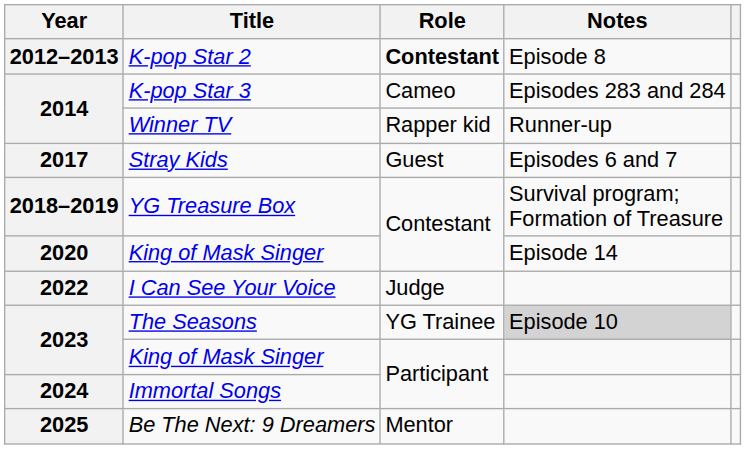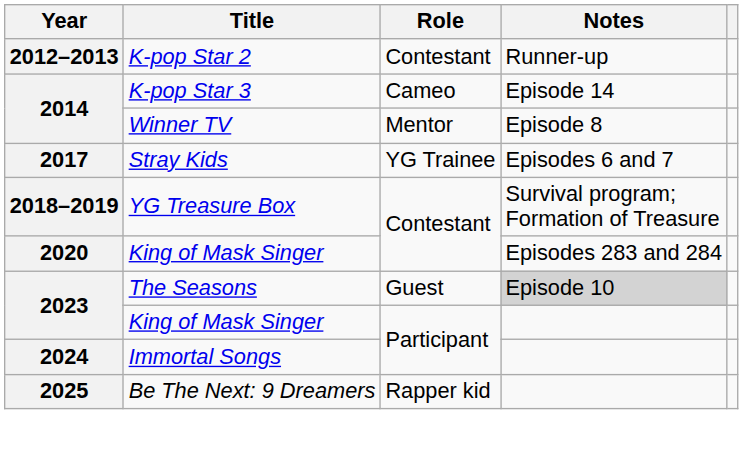 <table class="wikitable plainrowheaders">
 <tr>
 <th scope="col">Year</th>
 <th scope="col">Title</th>
 <th scope="col">Role</th>
 <th scope="col">Notes</th>
 <th scope="col" class="unsortable"></th>
 </tr>
 <tr>
 <th scope="row">2012–2013</th>
 <td><em><a href='#'>K-pop Star 2</a></em></td>
-<td><strong>Contestant</strong></td>
-<td>Episode 8</td>
+<td>Contestant</td>
+<td>Runner-up</td>
 <td style="text-align:center"></td>
 </tr>
 <tr>
 <th rowspan="2" scope="row">2014</th>
 <td><em><a href='#'>K-pop Star 3</a></em></td>
 <td>Cameo</td>
-<td>Episodes 283 and 284</td>
+<td>Episode 14</td>
 <td style="text-align:center"></td>
 </tr>
 <tr>
 <td><em><a href='#'>Winner TV</a></em></td>
-<td>Rapper kid</td>
-<td>Runner-up</td>
+<td>Mentor</td>
+<td>Episode 8</td>
 <td style="text-align:center"></td>
 </tr>
 <tr>
 <th scope="row">2017</th>
 <td><em><a href='#'>Stray Kids</a></em></td>
-<td>Guest</td>
+<td>YG Trainee</td>
 <td>Episodes 6 and 7</td>
 <td style="text-align:center"></td>
 </tr>
 <tr>
 <th scope="row">2018–2019</th>
 <td><em><a href='#'>YG Treasure Box</a></em></td>
 <td rowspan="2">Contestant</td>
 <td>Survival program;<br>Formation of Treasure</td>
 <td style="text-align:center"></td>
 </tr>
 <tr>
 <th scope="row">2020</th>
 <td><em><a href='#'>King of Mask Singer</a></em></td>
-<td>Episode 14</td>
-<td style="text-align:center"></td>
-</tr>
-<tr>
-<th scope="row">2022</th>
-<td><em><a href='#'>I Can See Your Voice</a></em></td>
-<td>Judge</td>
-<td></td>
+<td>Episodes 283 and 284</td>
 <td style="text-align:center"></td>
 </tr>
 <tr>
 <th rowspan="2" scope="row">2023</th>
 <td><em><a href='#'>The Seasons</a></em></td>
-<td>YG Trainee</td>
+<td>Guest</td>
 <td style="background: lightgrey;">Episode 10</td>
 <td style="text-align:center"></td>
 </tr>
 <tr>
 <td><em><a href='#'>King of Mask Singer</a></em></td>
 <td rowspan="2">Participant</td>
 <td></td>
 <td style="text-align:center"></td>
 </tr>
 <tr>
 <th scope="row">2024</th>
 <td><em><a href='#'>Immortal Songs</a></em></td>
 <td></td>
 <td style="text-align:center"></td>
 </tr>
 <tr>
 <th rowspan="2" scope="row">2025</th>
 <td><em>Be The Next: 9 Dreamers</em></td>
-<td>Mentor</td>
+<td>Rapper kid</td>
 <td></td>
 <td></td>
 </tr>
 </table>
